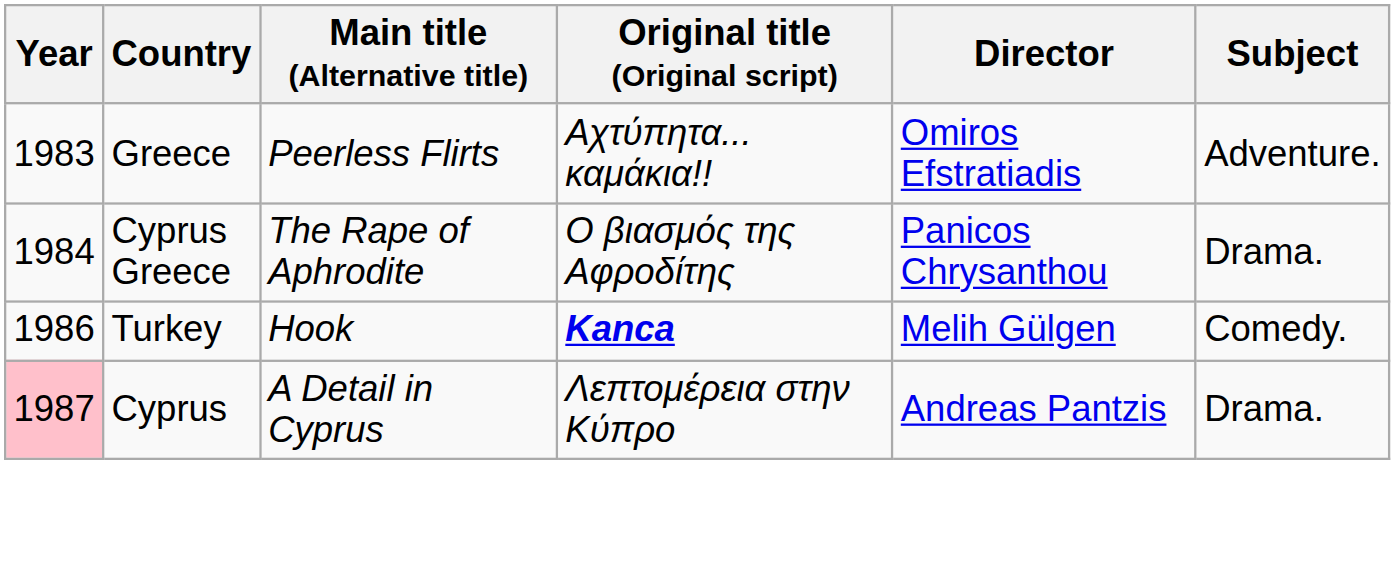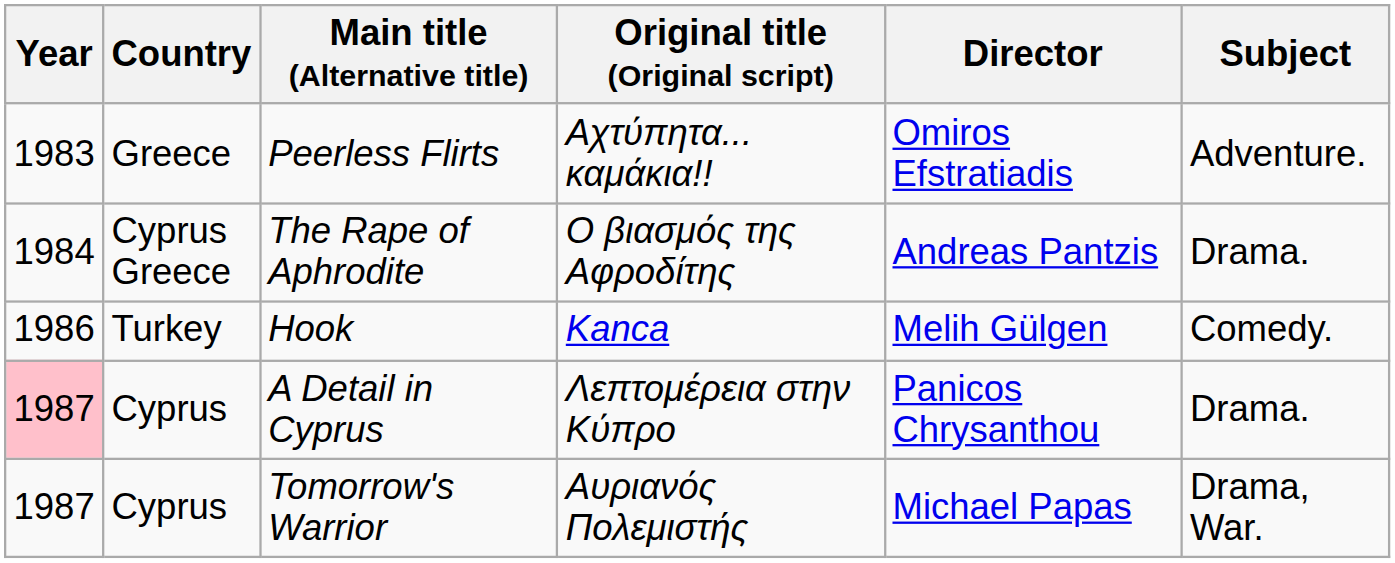 <table class="wikitable sortable">
 <tr>
 <th>Year</th>
 <th>Country</th>
 <th class="unsortable">Main title<br><small>(Alternative title)</small></th>
 <th class="unsortable">Original title<br><small>(Original script)</small></th>
 <th>Director</th>
 <th class="unsortable">Subject</th>
 </tr>
 <tr>
 <td>1983</td>
 <td>Greece</td>
 <td><em>Peerless Flirts</em></td>
 <td><em>Αχτύπητα... καμάκια!!</em></td>
 <td><a href='#'>Omiros Efstratiadis</a></td>
 <td>Adventure.</td>
 </tr>
 <tr>
 <td>1984</td>
 <td>Cyprus<br>Greece</td>
 <td><em>The Rape of Aphrodite</em></td>
 <td><em>Ο βιασμός της Αφροδίτης</em></td>
-<td><a href='#'>Panicos Chrysanthou</a></td>
+<td><a href='#'>Andreas Pantzis</a></td>
 <td>Drama.</td>
 </tr>
 <tr>
 <td>1986</td>
 <td>Turkey</td>
 <td><em>Hook</em></td>
-<td><strong><em><a href='#'>Kanca</a></em></strong></td>
+<td><em><a href='#'>Kanca</a></em></td>
 <td><a href='#'>Melih Gülgen</a></td>
 <td>Comedy.</td>
 </tr>
 <tr>
 <td style="background: pink;">1987</td>
 <td>Cyprus</td>
 <td><em>A Detail in Cyprus</em></td>
 <td><em>Λεπτομέρεια στην Κύπρο</em></td>
-<td><a href='#'>Andreas Pantzis</a></td>
+<td><a href='#'>Panicos Chrysanthou</a></td>
 <td>Drama.</td>
 </tr>
+<tr>
+<td>1987</td>
+<td>Cyprus</td>
+<td><em>Tomorrow's Warrior</em></td>
+<td><em>Αυριανός Πολεμιστής</em></td>
+<td><a href='#'>Michael Papas</a></td>
+<td>Drama, War.</td>
+</tr>
 </table>
